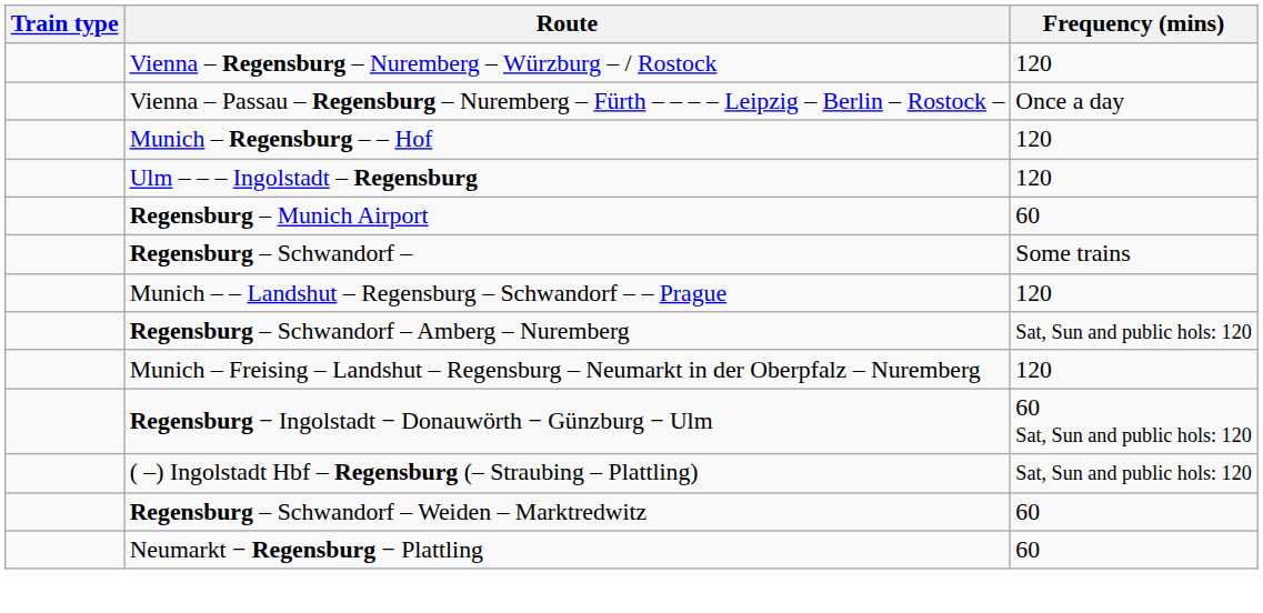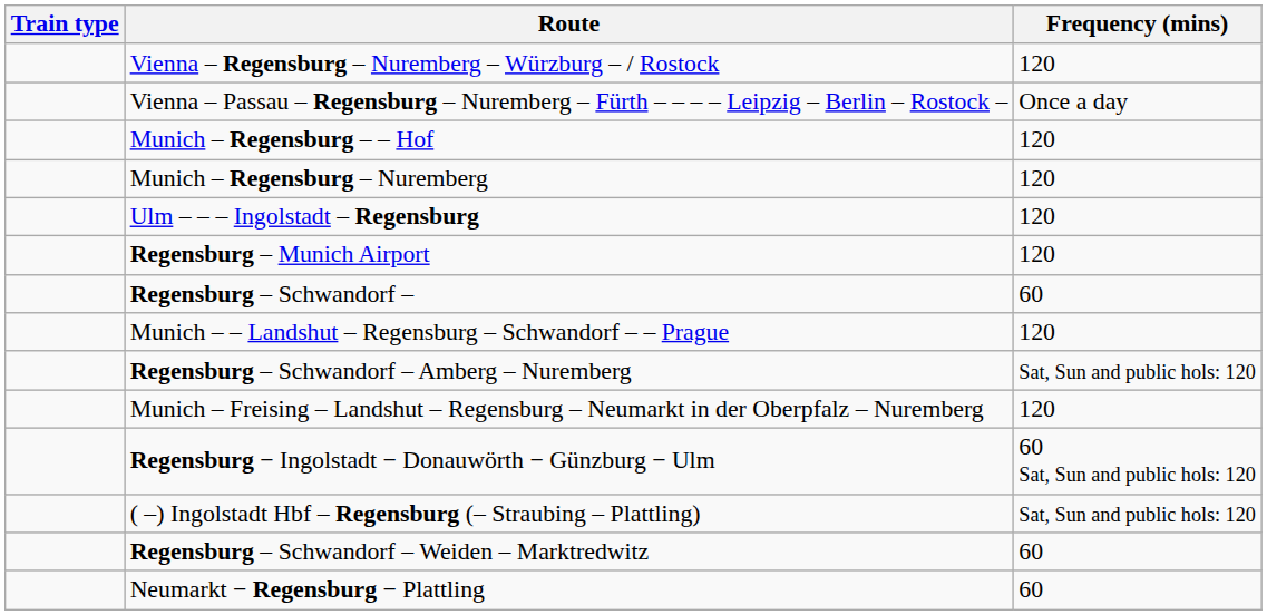 <table class="wikitable">
 <tr>
 <th><a href='#'>Train type</a></th>
 <th>Route</th>
 <th>Frequency (mins)</th>
 </tr>
 <tr>
 <td></td>
 <td><a href='#'>Vienna</a> – <strong>Regensburg</strong> – <a href='#'>Nuremberg</a> – <a href='#'>Würzburg</a> –  / <a href='#'>Rostock</a></td>
 <td>120</td>
 </tr>
 <tr>
 <td></td>
 <td>Vienna – Passau – <strong>Regensburg</strong> – Nuremberg – <a href='#'>Fürth</a> –  –  –  – <a href='#'>Leipzig</a> – <a href='#'>Berlin</a> – <a href='#'>Rostock</a> – </td>
 <td>Once a day</td>
 </tr>
 <tr>
 <td></td>
 <td><a href='#'>Munich</a> – <strong>Regensburg</strong> –  – <a href='#'>Hof</a></td>
 <td>120</td>
 </tr>
 <tr>
 <td></td>
+<td>Munich – <strong>Regensburg</strong> – Nuremberg</td>
+<td>120</td>
+</tr>
+<tr>
+<td></td>
 <td><a href='#'>Ulm</a> –  –  – <a href='#'>Ingolstadt</a> – <strong>Regensburg</strong></td>
 <td>120</td>
 </tr>
 <tr>
 <td></td>
 <td><strong>Regensburg</strong> – <a href='#'>Munich Airport</a></td>
-<td>60</td>
+<td>120</td>
 </tr>
 <tr>
 <td></td>
 <td><strong>Regensburg</strong> – Schwandorf – </td>
-<td>Some trains</td>
+<td>60</td>
 </tr>
 <tr>
 <td></td>
 <td>Munich –  – <a href='#'>Landshut</a> – Regensburg – Schwandorf –  – <a href='#'>Prague</a></td>
 <td>120</td>
 </tr>
 <tr>
 <td></td>
 <td><strong>Regensburg</strong> – Schwandorf – Amberg – Nuremberg</td>
 <td><small>Sat, Sun and public hols: 120</small></td>
 </tr>
 <tr>
 <td></td>
 <td>Munich – Freising – Landshut – Regensburg – Neumarkt in der Oberpfalz – Nuremberg</td>
 <td>120</td>
 </tr>
 <tr>
 <td></td>
 <td><strong>Regensburg</strong> − Ingolstadt − Donauwörth − Günzburg − Ulm</td>
 <td>60<br><small>Sat, Sun and public hols: 120 </small></td>
 </tr>
 <tr>
 <td></td>
 <td>( –) Ingolstadt Hbf – <strong>Regensburg</strong> (– Straubing – Plattling)</td>
 <td><small>Sat, Sun and public hols: 120</small></td>
 </tr>
 <tr>
 <td></td>
 <td><strong>Regensburg</strong> – Schwandorf – Weiden – Marktredwitz</td>
 <td>60</td>
 </tr>
 <tr>
 <td></td>
 <td>Neumarkt − <strong>Regensburg</strong> − Plattling</td>
 <td>60</td>
 </tr>
 </table>
